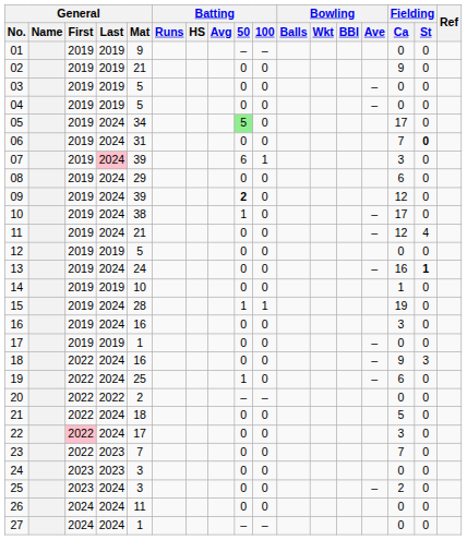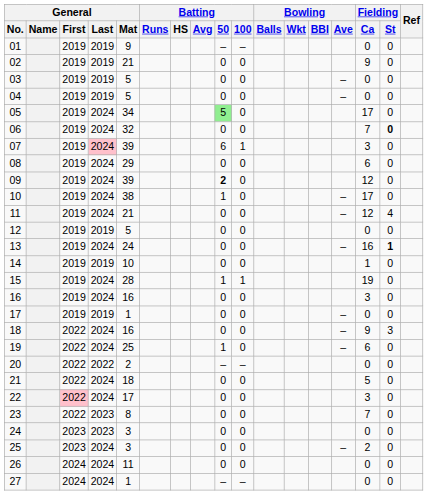 <table class="wikitable plainrowheaders sortable">
 <tr align="center">
 <th scope="col" colspan=5 class="unsortable">General</th>
 <th scope="col" colspan=5 class="unsortable"><a href='#'>Batting</a></th>
 <th scope="col" colspan=4 class="unsortable"><a href='#'>Bowling</a></th>
 <th scope="col" colspan=2 class="unsortable"><a href='#'>Fielding</a></th>
 <th scope="col" rowspan=2 class="unsortable">Ref</th>
 </tr>
 <tr align="center">
 <th scope="col">No.</th>
 <th scope="col">Name</th>
 <th scope="col">First</th>
 <th scope="col">Last</th>
 <th scope="col">Mat</th>
 <th scope="col"><a href='#'>Runs</a></th>
 <th scope="col">HS</th>
 <th scope="col"><a href='#'>Avg</a></th>
 <th scope="col"><a href='#'>50</a></th>
 <th scope="col"><a href='#'>100</a></th>
 <th scope="col"><a href='#'>Balls</a></th>
 <th scope="col"><a href='#'>Wkt</a></th>
 <th scope="col"><a href='#'>BBI</a></th>
 <th scope="col"><a href='#'>Ave</a></th>
 <th scope="col"><a href='#'>Ca</a></th>
 <th scope="col"><a href='#'>St</a></th>
 </tr>
 <tr align="center">
 <td><span>0</span>1</td>
 <th scope="row" align="left"></th>
 <td>2019</td>
 <td>2019</td>
 <td>9</td>
 <td></td>
 <td></td>
 <td></td>
 <td>–</td>
 <td>–</td>
 <td></td>
 <td></td>
 <td></td>
 <td></td>
 <td>0</td>
 <td>0</td>
 <td></td>
 </tr>
 <tr align="center">
 <td><span>0</span>2</td>
 <th scope="row" align="left"></th>
 <td>2019</td>
 <td>2019</td>
 <td>21</td>
 <td></td>
 <td></td>
 <td></td>
 <td>0</td>
 <td>0</td>
 <td></td>
 <td></td>
 <td></td>
 <td></td>
 <td>9</td>
 <td>0</td>
 <td></td>
 </tr>
 <tr align="center">
 <td><span>0</span>3</td>
 <th scope="row" align="left"></th>
 <td>2019</td>
 <td>2019</td>
 <td>5</td>
 <td></td>
 <td></td>
 <td></td>
 <td>0</td>
 <td>0</td>
 <td></td>
 <td></td>
 <td></td>
 <td>–</td>
 <td>0</td>
 <td>0</td>
 <td></td>
 </tr>
 <tr align="center">
 <td><span>0</span>4</td>
 <th scope="row" align="left"></th>
 <td>2019</td>
 <td>2019</td>
 <td>5</td>
 <td></td>
 <td></td>
 <td></td>
 <td>0</td>
 <td>0</td>
 <td></td>
 <td></td>
 <td></td>
 <td>–</td>
 <td>0</td>
 <td>0</td>
 <td></td>
 </tr>
 <tr align="center">
 <td><span>0</span>5</td>
 <th scope="row" align="left"></th>
 <td>2019</td>
 <td>2024</td>
 <td>34</td>
 <td></td>
 <td></td>
 <td></td>
 <td style="background: lightgreen;">5</td>
 <td>0</td>
 <td></td>
 <td></td>
 <td></td>
 <td></td>
 <td>17</td>
 <td>0</td>
 <td></td>
 </tr>
 <tr align="center">
 <td><span>0</span>6</td>
 <th scope="row" align="left"></th>
 <td>2019</td>
 <td>2024</td>
-<td>31</td>
+<td>32</td>
 <td></td>
 <td></td>
 <td></td>
 <td>0</td>
 <td>0</td>
 <td></td>
 <td></td>
 <td></td>
 <td></td>
 <td>7</td>
 <td><strong>0</strong></td>
 <td></td>
 </tr>
 <tr align="center">
 <td><span>0</span>7</td>
 <th scope="row" align="left"></th>
 <td>2019</td>
 <td style="background: pink;">2024</td>
 <td>39</td>
 <td></td>
 <td></td>
 <td></td>
 <td>6</td>
 <td>1</td>
 <td></td>
 <td></td>
 <td></td>
 <td></td>
 <td>3</td>
 <td>0</td>
 <td></td>
 </tr>
 <tr align="center">
 <td><span>0</span>8</td>
 <th scope="row" align="left"></th>
 <td>2019</td>
 <td>2024</td>
 <td>29</td>
 <td></td>
 <td></td>
 <td></td>
 <td>0</td>
 <td>0</td>
 <td></td>
 <td></td>
 <td></td>
 <td></td>
 <td>6</td>
 <td>0</td>
 <td></td>
 </tr>
 <tr align="center">
 <td><span>0</span>9</td>
 <th scope="row" align="left"></th>
 <td>2019</td>
 <td>2024</td>
 <td>39</td>
 <td></td>
 <td></td>
 <td></td>
 <td><strong>2</strong></td>
 <td>0</td>
 <td></td>
 <td></td>
 <td></td>
 <td></td>
 <td>12</td>
 <td>0</td>
 <td></td>
 </tr>
 <tr align="center">
 <td>10</td>
 <th scope="row" align="left"></th>
 <td>2019</td>
 <td>2024</td>
 <td>38</td>
 <td></td>
 <td></td>
 <td></td>
 <td>1</td>
 <td>0</td>
 <td></td>
 <td></td>
 <td></td>
 <td>–</td>
 <td>17</td>
 <td>0</td>
 <td></td>
 </tr>
 <tr align="center">
 <td>11</td>
 <th scope="row" align="left"></th>
 <td>2019</td>
 <td>2024</td>
 <td>21</td>
 <td></td>
 <td></td>
 <td></td>
 <td>0</td>
 <td>0</td>
 <td></td>
 <td></td>
 <td></td>
 <td>–</td>
 <td>12</td>
 <td>4</td>
 <td></td>
 </tr>
 <tr align="center">
 <td>12</td>
 <th scope="row" align="left"></th>
 <td>2019</td>
 <td>2019</td>
 <td>5</td>
 <td></td>
 <td></td>
 <td></td>
 <td>0</td>
 <td>0</td>
 <td></td>
 <td></td>
 <td></td>
 <td></td>
 <td>0</td>
 <td>0</td>
 <td></td>
 </tr>
 <tr align="center">
 <td>13</td>
 <th scope="row" align="left"></th>
 <td>2019</td>
 <td>2024</td>
 <td>24</td>
 <td></td>
 <td></td>
 <td></td>
 <td>0</td>
 <td>0</td>
 <td></td>
 <td></td>
 <td></td>
 <td>–</td>
 <td>16</td>
 <td><strong>1</strong></td>
 <td></td>
 </tr>
 <tr align="center">
 <td>14</td>
 <th scope="row" align="left"></th>
 <td>2019</td>
 <td>2019</td>
 <td>10</td>
 <td></td>
 <td></td>
 <td></td>
 <td>0</td>
 <td>0</td>
 <td></td>
 <td></td>
 <td></td>
 <td></td>
 <td>1</td>
 <td>0</td>
 <td></td>
 </tr>
 <tr align="center">
 <td>15</td>
 <th scope="row" align="left"></th>
 <td>2019</td>
 <td>2024</td>
 <td>28</td>
 <td></td>
 <td></td>
 <td></td>
 <td>1</td>
 <td>1</td>
 <td></td>
 <td></td>
 <td></td>
 <td></td>
 <td>19</td>
 <td>0</td>
 <td></td>
 </tr>
 <tr align="center">
 <td>16</td>
 <th scope="row" align="left"></th>
 <td>2019</td>
 <td>2024</td>
 <td>16</td>
 <td></td>
 <td></td>
 <td></td>
 <td>0</td>
 <td>0</td>
 <td></td>
 <td></td>
 <td></td>
 <td></td>
 <td>3</td>
 <td>0</td>
 <td></td>
 </tr>
 <tr align="center">
 <td>17</td>
 <th scope="row" align="left"></th>
 <td>2019</td>
 <td>2019</td>
 <td>1</td>
 <td></td>
 <td></td>
 <td></td>
 <td>0</td>
 <td>0</td>
 <td></td>
 <td></td>
 <td></td>
 <td>–</td>
 <td>0</td>
 <td>0</td>
 <td></td>
 </tr>
 <tr align="center">
 <td>18</td>
 <th scope="row" align="left"></th>
 <td>2022</td>
 <td>2024</td>
 <td>16</td>
 <td></td>
 <td></td>
 <td></td>
 <td>0</td>
 <td>0</td>
 <td></td>
 <td></td>
 <td></td>
 <td>–</td>
 <td>9</td>
 <td>3</td>
 <td></td>
 </tr>
 <tr align="center">
 <td>19</td>
 <th scope="row" align="left"></th>
 <td>2022</td>
 <td>2024</td>
 <td>25</td>
 <td></td>
 <td></td>
 <td></td>
 <td>1</td>
 <td>0</td>
 <td></td>
 <td></td>
 <td></td>
 <td>–</td>
 <td>6</td>
 <td>0</td>
 <td></td>
 </tr>
 <tr align="center">
 <td>20</td>
 <th scope="row" align="left"></th>
 <td>2022</td>
 <td>2022</td>
 <td>2</td>
 <td></td>
 <td></td>
 <td></td>
 <td>–</td>
 <td>–</td>
 <td></td>
 <td></td>
 <td></td>
 <td></td>
 <td>0</td>
 <td>0</td>
 <td></td>
 </tr>
 <tr align="center">
 <td>21</td>
 <th scope="row" align="left"></th>
 <td>2022</td>
 <td>2024</td>
 <td>18</td>
 <td></td>
 <td></td>
 <td></td>
 <td>0</td>
 <td>0</td>
 <td></td>
 <td></td>
 <td></td>
 <td></td>
 <td>5</td>
 <td>0</td>
 <td></td>
 </tr>
 <tr align="center">
 <td>22</td>
 <th scope="row" align="left"></th>
 <td style="background: pink;">2022</td>
 <td>2024</td>
 <td>17</td>
 <td></td>
 <td></td>
 <td></td>
 <td>0</td>
 <td>0</td>
 <td></td>
 <td></td>
 <td></td>
 <td></td>
 <td>3</td>
 <td>0</td>
 <td></td>
 </tr>
 <tr align="center">
 <td>23</td>
 <th scope="row" align="left"></th>
 <td>2022</td>
 <td>2023</td>
-<td>7</td>
+<td>8</td>
 <td></td>
 <td></td>
 <td></td>
 <td>0</td>
 <td>0</td>
 <td></td>
 <td></td>
 <td></td>
 <td></td>
 <td>7</td>
 <td>0</td>
 <td></td>
 </tr>
 <tr align="center">
 <td>24</td>
 <th scope="row" align="left"></th>
 <td>2023</td>
 <td>2023</td>
 <td>3</td>
 <td></td>
 <td></td>
 <td></td>
 <td>0</td>
 <td>0</td>
 <td></td>
 <td></td>
 <td></td>
 <td></td>
 <td>0</td>
 <td>0</td>
 <td></td>
 </tr>
 <tr align="center">
 <td>25</td>
 <th scope="row" align="left"></th>
 <td>2023</td>
 <td>2024</td>
 <td>3</td>
 <td></td>
 <td></td>
 <td></td>
 <td>0</td>
 <td>0</td>
 <td></td>
 <td></td>
 <td></td>
 <td>–</td>
 <td>2</td>
 <td>0</td>
 <td></td>
 </tr>
 <tr align="center">
 <td>26</td>
 <th scope="row" align="left"></th>
 <td>2024</td>
 <td>2024</td>
 <td>11</td>
 <td></td>
 <td></td>
 <td></td>
 <td>0</td>
 <td>0</td>
 <td></td>
 <td></td>
 <td></td>
 <td></td>
 <td>0</td>
 <td>0</td>
 <td></td>
 </tr>
 <tr align="center">
 <td>27</td>
 <th scope="row" align="left"></th>
 <td>2024</td>
 <td>2024</td>
 <td>1</td>
 <td></td>
 <td></td>
 <td></td>
 <td>–</td>
 <td>–</td>
 <td></td>
 <td></td>
 <td></td>
 <td></td>
 <td>0</td>
 <td>0</td>
 <td></td>
 </tr>
 </table>
